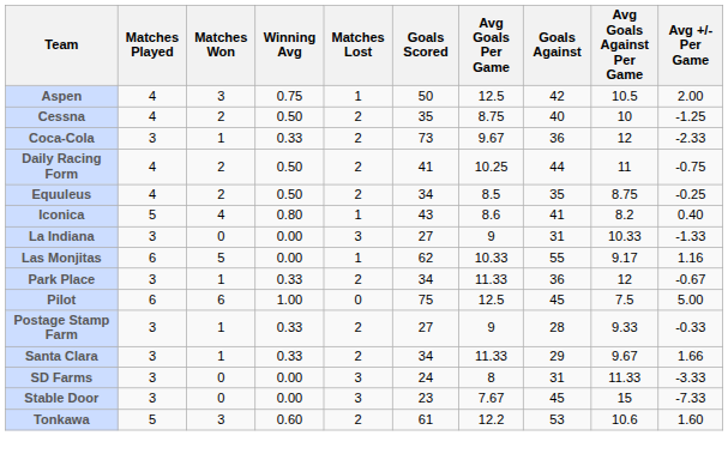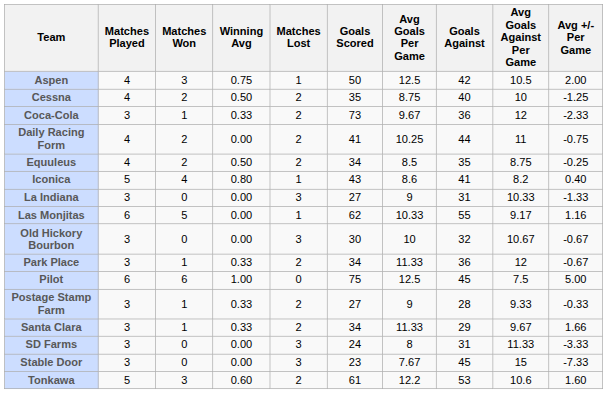 <table class="wikitable sortable" style="text-align:center">
 <tr>
 <th width=150px>Team</th>
 <th width=80px>Matches Played</th>
 <th width=80px>Matches Won</th>
 <th width=80px>Winning Avg</th>
 <th width=80px>Matches Lost</th>
 <th width=80px>Goals Scored</th>
 <th width=80px>Avg Goals Per Game</th>
 <th width=80px>Goals Against</th>
 <th width=80px>Avg Goals Against Per Game</th>
 <th width=80px>Avg +/- Per Game</th>
 </tr>
 <tr>
 <td style="background-color: #CDF; color: #585858"><strong>Aspen</strong></td>
 <td>4</td>
 <td>3</td>
 <td>0.75</td>
 <td>1</td>
 <td>50</td>
 <td>12.5</td>
 <td>42</td>
 <td>10.5</td>
 <td>2.00</td>
 </tr>
 <tr>
 <td style="background-color: #CDF; color: #585858"><strong>Cessna</strong></td>
 <td>4</td>
 <td>2</td>
 <td>0.50</td>
 <td>2</td>
 <td>35</td>
 <td>8.75</td>
 <td>40</td>
 <td>10</td>
 <td>-1.25</td>
 </tr>
 <tr>
 <td style="background-color: #CDF; color: #585858"><strong>Coca-Cola</strong></td>
 <td>3</td>
 <td>1</td>
 <td>0.33</td>
 <td>2</td>
 <td>73</td>
 <td>9.67</td>
 <td>36</td>
 <td>12</td>
 <td>-2.33</td>
 </tr>
 <tr>
 <td style="background-color: #CDF; color: #585858"><strong>Daily Racing Form</strong></td>
 <td>4</td>
 <td>2</td>
-<td>0.50</td>
+<td>0.00</td>
 <td>2</td>
 <td>41</td>
 <td>10.25</td>
 <td>44</td>
 <td>11</td>
 <td>-0.75</td>
 </tr>
 <tr>
 <td style="background-color: #CDF; color: #585858"><strong>Equuleus</strong></td>
 <td>4</td>
 <td>2</td>
 <td>0.50</td>
 <td>2</td>
 <td>34</td>
 <td>8.5</td>
 <td>35</td>
 <td>8.75</td>
 <td>-0.25</td>
 </tr>
 <tr>
 <td style="background-color: #CDF; color: #585858"><strong>Iconica</strong></td>
 <td>5</td>
 <td>4</td>
 <td>0.80</td>
 <td>1</td>
 <td>43</td>
 <td>8.6</td>
 <td>41</td>
 <td>8.2</td>
 <td>0.40</td>
 </tr>
 <tr>
 <td style="background-color: #CDF; color: #585858"><strong>La Indiana</strong></td>
 <td>3</td>
 <td>0</td>
 <td>0.00</td>
 <td>3</td>
 <td>27</td>
 <td>9</td>
 <td>31</td>
 <td>10.33</td>
 <td>-1.33</td>
 </tr>
 <tr>
 <td style="background-color: #CDF; color: #585858"><strong>Las Monjitas</strong></td>
 <td>6</td>
 <td>5</td>
 <td>0.00</td>
 <td>1</td>
 <td>62</td>
 <td>10.33</td>
 <td>55</td>
 <td>9.17</td>
 <td>1.16</td>
+</tr>
+<tr>
+<td style="background-color: #CDF; color: #585858"><strong>Old Hickory Bourbon</strong></td>
+<td>3</td>
+<td>0</td>
+<td>0.00</td>
+<td>3</td>
+<td>30</td>
+<td>10</td>
+<td>32</td>
+<td>10.67</td>
+<td>-0.67</td>
 </tr>
 <tr>
 <td style="background-color: #CDF; color: #585858"><strong>Park Place</strong></td>
 <td>3</td>
 <td>1</td>
 <td>0.33</td>
 <td>2</td>
 <td>34</td>
 <td>11.33</td>
 <td>36</td>
 <td>12</td>
 <td>-0.67</td>
 </tr>
 <tr>
 <td style="background-color: #CDF; color: #585858"><strong>Pilot</strong></td>
 <td>6</td>
 <td>6</td>
 <td>1.00</td>
 <td>0</td>
 <td>75</td>
 <td>12.5</td>
 <td>45</td>
 <td>7.5</td>
 <td>5.00</td>
 </tr>
 <tr>
 <td style="background-color: #CDF; color: #585858"><strong>Postage Stamp Farm</strong></td>
 <td>3</td>
 <td>1</td>
 <td>0.33</td>
 <td>2</td>
 <td>27</td>
 <td>9</td>
 <td>28</td>
 <td>9.33</td>
 <td>-0.33</td>
 </tr>
 <tr>
 <td style="background-color: #CDF; color: #585858"><strong>Santa Clara</strong></td>
 <td>3</td>
 <td>1</td>
 <td>0.33</td>
 <td>2</td>
 <td>34</td>
 <td>11.33</td>
 <td>29</td>
 <td>9.67</td>
 <td>1.66</td>
 </tr>
 <tr>
 <td style="background-color: #CDF; color: #585858"><strong>SD Farms</strong></td>
 <td>3</td>
 <td>0</td>
 <td>0.00</td>
 <td>3</td>
 <td>24</td>
 <td>8</td>
 <td>31</td>
 <td>11.33</td>
 <td>-3.33</td>
 </tr>
 <tr>
 <td style="background-color: #CDF; color: #585858"><strong>Stable Door</strong></td>
 <td>3</td>
 <td>0</td>
 <td>0.00</td>
 <td>3</td>
 <td>23</td>
 <td>7.67</td>
 <td>45</td>
 <td>15</td>
 <td>-7.33</td>
 </tr>
 <tr>
 <td style="background-color: #CDF; color: #585858"><strong>Tonkawa</strong></td>
 <td>5</td>
 <td>3</td>
 <td>0.60</td>
 <td>2</td>
 <td>61</td>
 <td>12.2</td>
 <td>53</td>
 <td>10.6</td>
 <td>1.60</td>
 </tr>
 </table>
